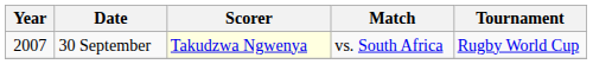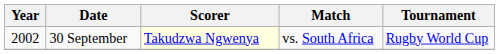 <table class="wikitable">
 <tr>
 <th width=40>Year</th>
 <th width=100>Date</th>
 <th width=150>Scorer</th>
 <th width=110>Match</th>
 <th width=120>Tournament</th>
 </tr>
 <tr>
-<td align=center>2007</td>
+<td align=center>2002</td>
 <td>30 September</td>
 <td style="background: lightyellow;"><a href='#'>Takudzwa Ngwenya</a></td>
 <td>vs. <a href='#'>South Africa</a></td>
 <td><a href='#'>Rugby World Cup</a></td>
 </tr>
 <tr>
 </tr>
 </table>
